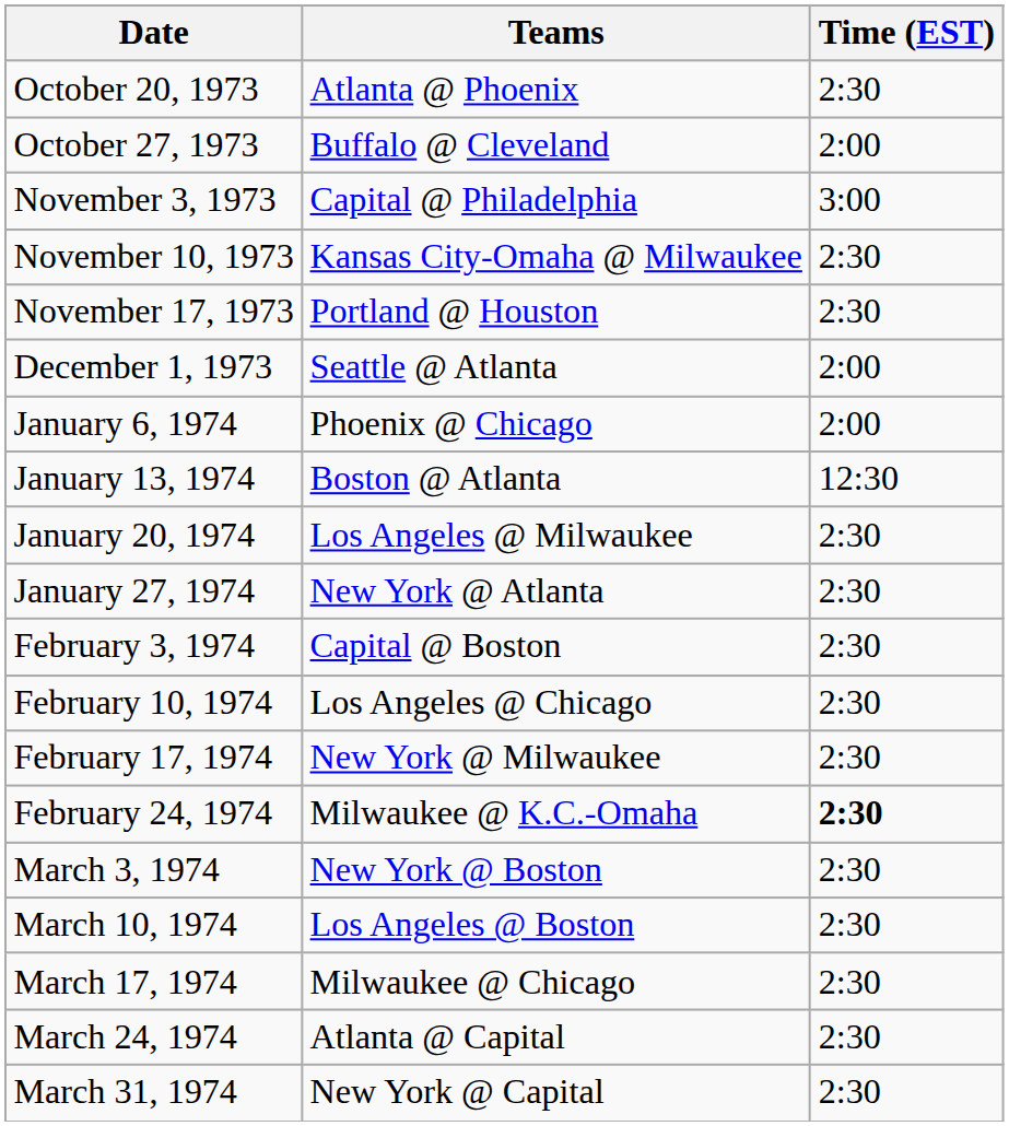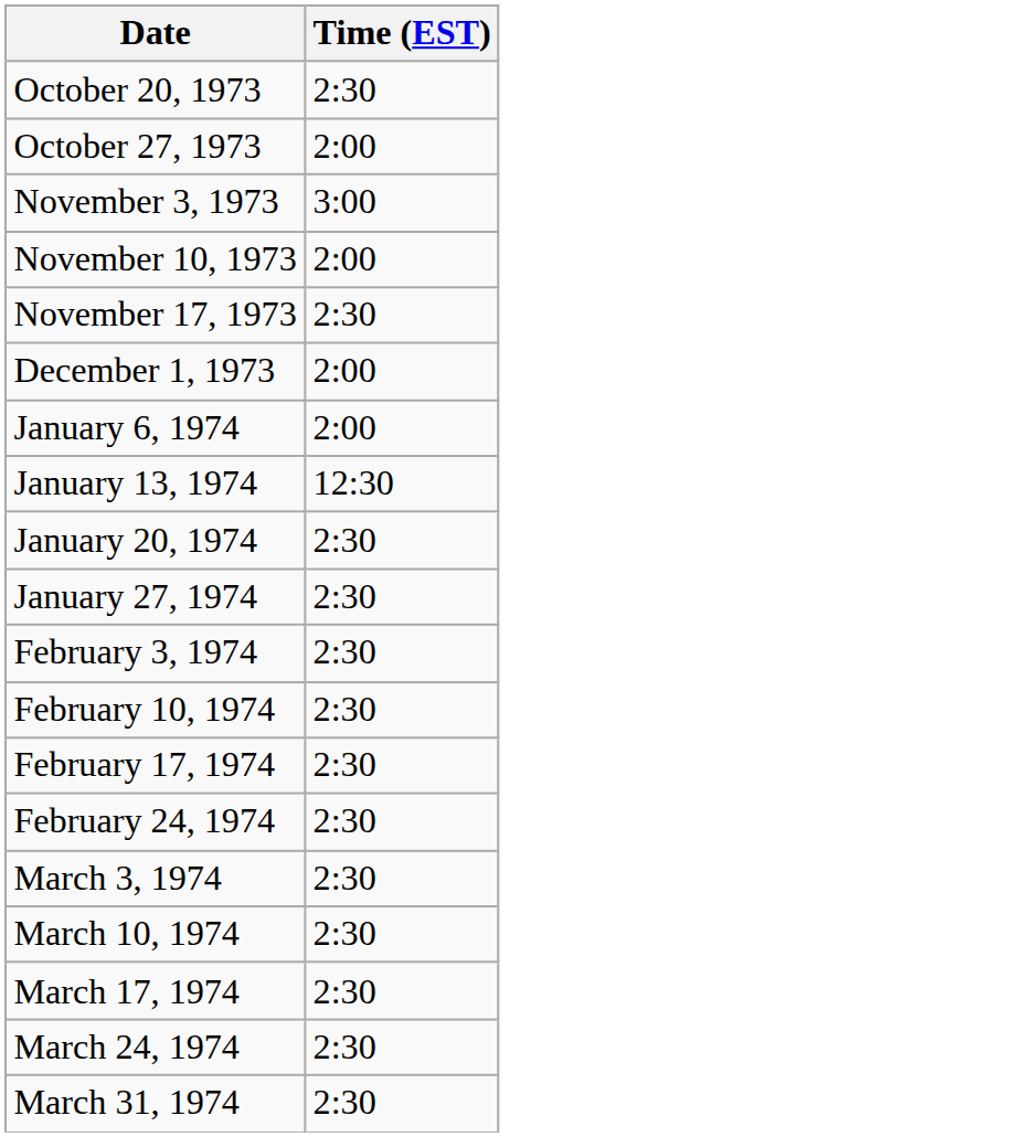 <table class="wikitable">
 <tr>
 <th>Date</th>
-<th>Teams</th>
 <th>Time (<a href='#'>EST</a>)</th>
 </tr>
 <tr>
 <td>October 20, 1973</td>
-<td><a href='#'>Atlanta</a> @ <a href='#'>Phoenix</a></td>
 <td>2:30</td>
 </tr>
 <tr>
 <td>October 27, 1973</td>
-<td><a href='#'>Buffalo</a> @ <a href='#'>Cleveland</a></td>
 <td>2:00</td>
 </tr>
 <tr>
 <td>November 3, 1973</td>
-<td><a href='#'>Capital</a> @ <a href='#'>Philadelphia</a></td>
 <td>3:00</td>
 </tr>
 <tr>
 <td>November 10, 1973</td>
-<td><a href='#'>Kansas City-Omaha</a> @ <a href='#'>Milwaukee</a></td>
-<td>2:30</td>
+<td>2:00</td>
 </tr>
 <tr>
 <td>November 17, 1973</td>
-<td><a href='#'>Portland</a> @ <a href='#'>Houston</a></td>
 <td>2:30</td>
 </tr>
 <tr>
 <td>December 1, 1973</td>
-<td><a href='#'>Seattle</a> @ Atlanta</td>
 <td>2:00</td>
 </tr>
 <tr>
 <td>January 6, 1974</td>
-<td>Phoenix @ <a href='#'>Chicago</a></td>
 <td>2:00</td>
 </tr>
 <tr>
 <td>January 13, 1974</td>
-<td><a href='#'>Boston</a> @ Atlanta</td>
 <td>12:30</td>
 </tr>
 <tr>
 <td>January 20, 1974</td>
-<td><a href='#'>Los Angeles</a> @ Milwaukee</td>
 <td>2:30</td>
 </tr>
 <tr>
 <td>January 27, 1974</td>
-<td><a href='#'>New York</a> @ Atlanta</td>
 <td>2:30</td>
 </tr>
 <tr>
 <td>February 3, 1974</td>
-<td><a href='#'>Capital</a> @ Boston</td>
 <td>2:30</td>
 </tr>
 <tr>
 <td>February 10, 1974</td>
-<td>Los Angeles @ Chicago</td>
 <td>2:30</td>
 </tr>
 <tr>
 <td>February 17, 1974</td>
-<td><a href='#'>New York</a> @ Milwaukee</td>
 <td>2:30</td>
 </tr>
 <tr>
 <td>February 24, 1974</td>
-<td>Milwaukee @ <a href='#'>K.C.-Omaha</a></td>
-<td><strong>2:30</strong></td>
+<td>2:30</td>
 </tr>
 <tr>
 <td>March 3, 1974</td>
-<td><a href='#'>New York @ Boston</a></td>
 <td>2:30</td>
 </tr>
 <tr>
 <td>March 10, 1974</td>
-<td><a href='#'>Los Angeles @ Boston</a></td>
 <td>2:30</td>
 </tr>
 <tr>
 <td>March 17, 1974</td>
-<td>Milwaukee @ Chicago</td>
 <td>2:30</td>
 </tr>
 <tr>
 <td>March 24, 1974</td>
-<td>Atlanta @ Capital</td>
 <td>2:30</td>
 </tr>
 <tr>
 <td>March 31, 1974</td>
-<td>New York @ Capital</td>
 <td>2:30</td>
 </tr>
 </table>
